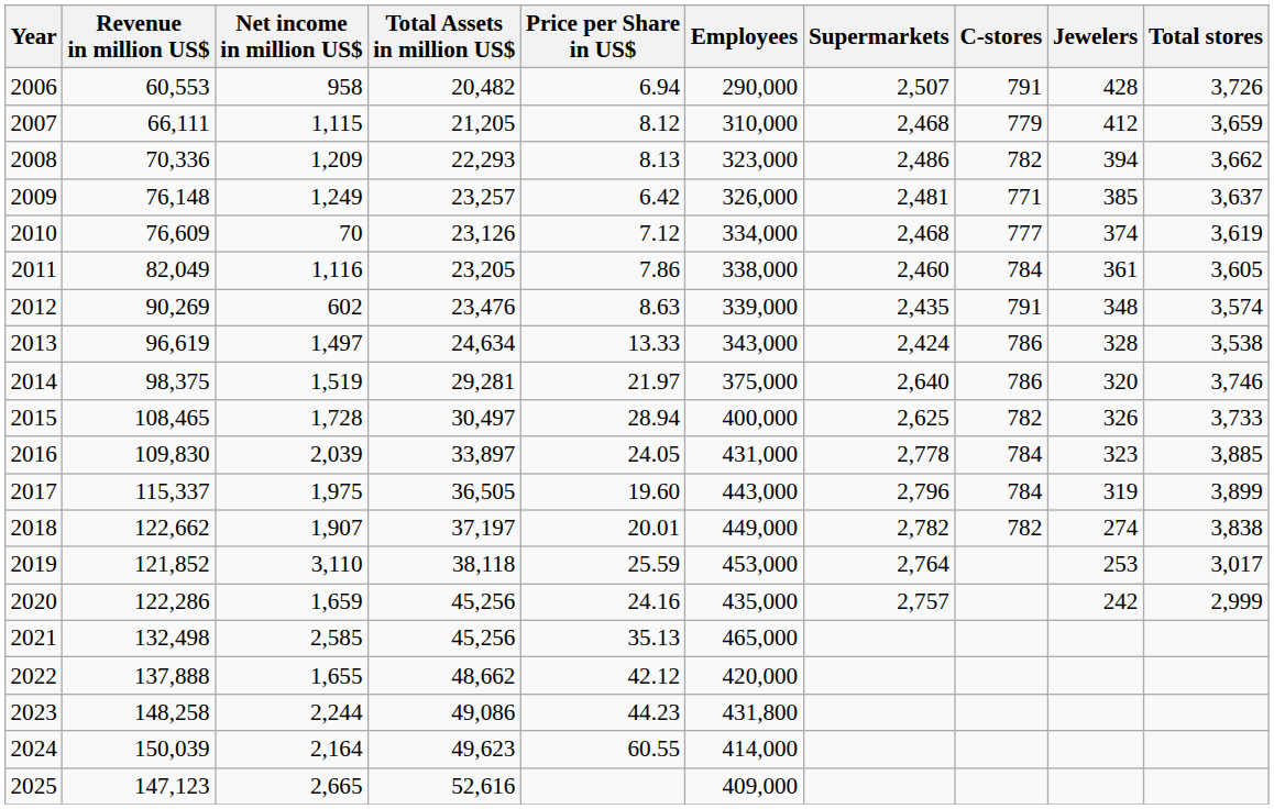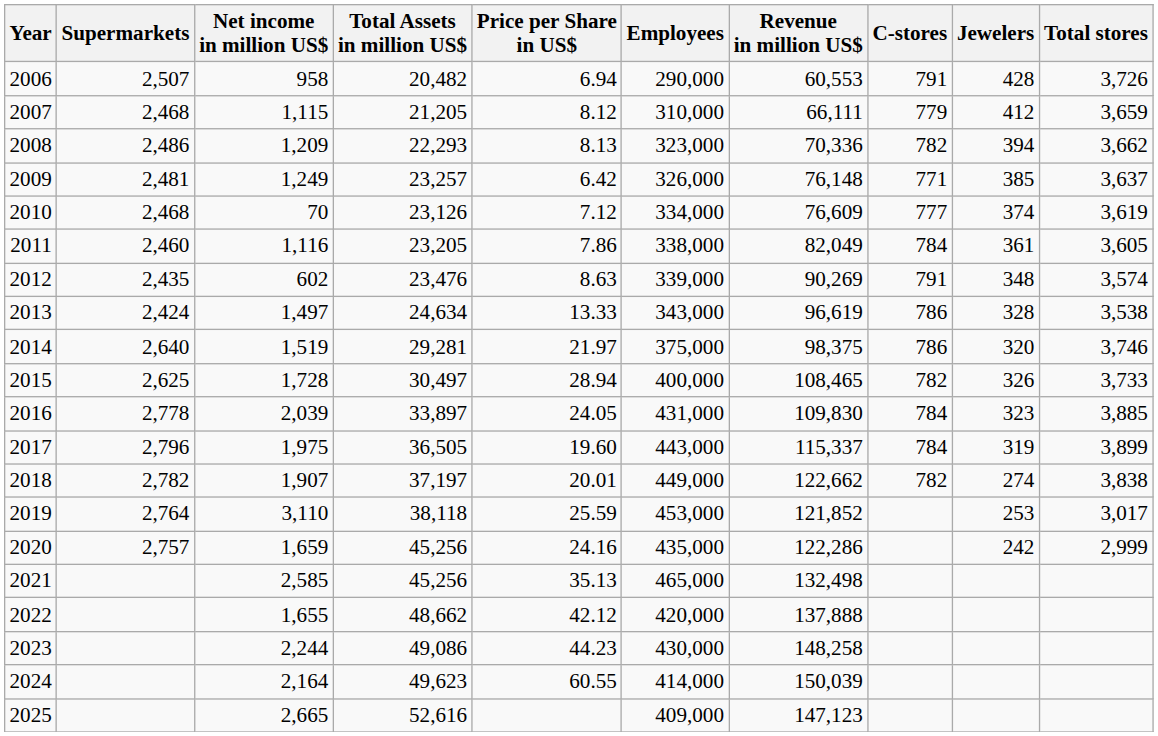 <table class="wikitable float-left" style="text-align: right;">
 <tr>
 <th>Year</th>
-<th>Revenue<br>in million US$</th>
+<th>Supermarkets</th>
 <th>Net income<br>in million US$</th>
 <th>Total Assets<br>in million US$</th>
 <th>Price per Share<br>in US$</th>
 <th>Employees</th>
-<th>Supermarkets</th>
+<th>Revenue<br>in million US$</th>
 <th>C-stores</th>
 <th>Jewelers</th>
 <th>Total stores</th>
 </tr>
 <tr>
 <td>2006</td>
-<td>60,553</td>
+<td>2,507</td>
 <td>958</td>
 <td>20,482</td>
 <td>6.94</td>
 <td>290,000</td>
-<td>2,507</td>
+<td>60,553</td>
 <td>791</td>
 <td>428</td>
 <td>3,726</td>
 </tr>
 <tr>
 <td>2007</td>
-<td>66,111</td>
+<td>2,468</td>
 <td>1,115</td>
 <td>21,205</td>
 <td>8.12</td>
 <td>310,000</td>
-<td>2,468</td>
+<td>66,111</td>
 <td>779</td>
 <td>412</td>
 <td>3,659</td>
 </tr>
 <tr>
 <td>2008</td>
-<td>70,336</td>
+<td>2,486</td>
 <td>1,209</td>
 <td>22,293</td>
 <td>8.13</td>
 <td>323,000</td>
-<td>2,486</td>
+<td>70,336</td>
 <td>782</td>
 <td>394</td>
 <td>3,662</td>
 </tr>
 <tr>
 <td>2009</td>
-<td>76,148</td>
+<td>2,481</td>
 <td>1,249</td>
 <td>23,257</td>
 <td>6.42</td>
 <td>326,000</td>
-<td>2,481</td>
+<td>76,148</td>
 <td>771</td>
 <td>385</td>
 <td>3,637</td>
 </tr>
 <tr>
 <td>2010</td>
-<td>76,609</td>
+<td>2,468</td>
 <td>70</td>
 <td>23,126</td>
 <td>7.12</td>
 <td>334,000</td>
-<td>2,468</td>
+<td>76,609</td>
 <td>777</td>
 <td>374</td>
 <td>3,619</td>
 </tr>
 <tr>
 <td>2011</td>
-<td>82,049</td>
+<td>2,460</td>
 <td>1,116</td>
 <td>23,205</td>
 <td>7.86</td>
 <td>338,000</td>
-<td>2,460</td>
+<td>82,049</td>
 <td>784</td>
 <td>361</td>
 <td>3,605</td>
 </tr>
 <tr>
 <td>2012</td>
-<td>90,269</td>
+<td>2,435</td>
 <td>602</td>
 <td>23,476</td>
 <td>8.63</td>
 <td>339,000</td>
-<td>2,435</td>
+<td>90,269</td>
 <td>791</td>
 <td>348</td>
 <td>3,574</td>
 </tr>
 <tr>
 <td>2013</td>
-<td>96,619</td>
+<td>2,424</td>
 <td>1,497</td>
 <td>24,634</td>
 <td>13.33</td>
 <td>343,000</td>
-<td>2,424</td>
+<td>96,619</td>
 <td>786</td>
 <td>328</td>
 <td>3,538</td>
 </tr>
 <tr>
 <td>2014</td>
-<td>98,375</td>
+<td>2,640</td>
 <td>1,519</td>
 <td>29,281</td>
 <td>21.97</td>
 <td>375,000</td>
-<td>2,640</td>
+<td>98,375</td>
 <td>786</td>
 <td>320</td>
 <td>3,746</td>
 </tr>
 <tr>
 <td>2015</td>
-<td>108,465</td>
+<td>2,625</td>
 <td>1,728</td>
 <td>30,497</td>
 <td>28.94</td>
 <td>400,000</td>
-<td>2,625</td>
+<td>108,465</td>
 <td>782</td>
 <td>326</td>
 <td>3,733</td>
 </tr>
 <tr>
 <td>2016</td>
-<td>109,830</td>
+<td>2,778</td>
 <td>2,039</td>
 <td>33,897</td>
 <td>24.05</td>
 <td>431,000</td>
-<td>2,778</td>
+<td>109,830</td>
 <td>784</td>
 <td>323</td>
 <td>3,885</td>
 </tr>
 <tr>
 <td>2017</td>
-<td>115,337</td>
+<td>2,796</td>
 <td>1,975</td>
 <td>36,505</td>
 <td>19.60</td>
 <td>443,000</td>
-<td>2,796</td>
+<td>115,337</td>
 <td>784</td>
 <td>319</td>
 <td>3,899</td>
 </tr>
 <tr>
 <td>2018</td>
-<td>122,662</td>
+<td>2,782</td>
 <td>1,907</td>
 <td>37,197</td>
 <td>20.01</td>
 <td>449,000</td>
-<td>2,782</td>
+<td>122,662</td>
 <td>782</td>
 <td>274</td>
 <td>3,838</td>
 </tr>
 <tr>
 <td>2019</td>
-<td>121,852</td>
+<td>2,764</td>
 <td>3,110</td>
 <td>38,118</td>
 <td>25.59</td>
 <td>453,000</td>
-<td>2,764</td>
+<td>121,852</td>
 <td></td>
 <td>253</td>
 <td>3,017</td>
 </tr>
 <tr>
 <td>2020</td>
-<td>122,286</td>
+<td>2,757</td>
 <td>1,659</td>
 <td>45,256</td>
 <td>24.16</td>
 <td>435,000</td>
-<td>2,757</td>
+<td>122,286</td>
 <td></td>
 <td>242</td>
 <td>2,999</td>
 </tr>
 <tr>
 <td>2021</td>
-<td>132,498</td>
+<td></td>
 <td>2,585</td>
 <td>45,256</td>
 <td>35.13</td>
 <td>465,000</td>
-<td></td>
+<td>132,498</td>
 <td></td>
 <td></td>
 <td></td>
 </tr>
 <tr>
 <td>2022</td>
-<td>137,888</td>
+<td></td>
 <td>1,655</td>
 <td>48,662</td>
 <td>42.12</td>
 <td>420,000</td>
-<td></td>
+<td>137,888</td>
 <td></td>
 <td></td>
 <td></td>
 </tr>
 <tr>
 <td>2023</td>
-<td>148,258</td>
+<td></td>
 <td>2,244</td>
 <td>49,086</td>
 <td>44.23</td>
-<td>431,800</td>
-<td></td>
+<td>430,000</td>
+<td>148,258</td>
 <td></td>
 <td></td>
 <td></td>
 </tr>
 <tr>
 <td>2024</td>
-<td>150,039</td>
+<td></td>
 <td>2,164</td>
 <td>49,623</td>
 <td>60.55</td>
 <td>414,000</td>
-<td></td>
+<td>150,039</td>
 <td></td>
 <td></td>
 <td></td>
 </tr>
 <tr>
 <td>2025</td>
-<td>147,123</td>
+<td></td>
 <td>2,665</td>
 <td>52,616</td>
 <td></td>
 <td>409,000</td>
-<td></td>
+<td>147,123</td>
 <td></td>
 <td></td>
 <td></td>
 </tr>
 </table>
